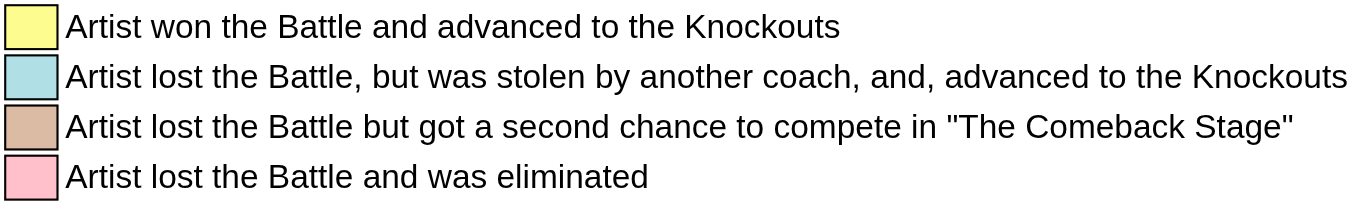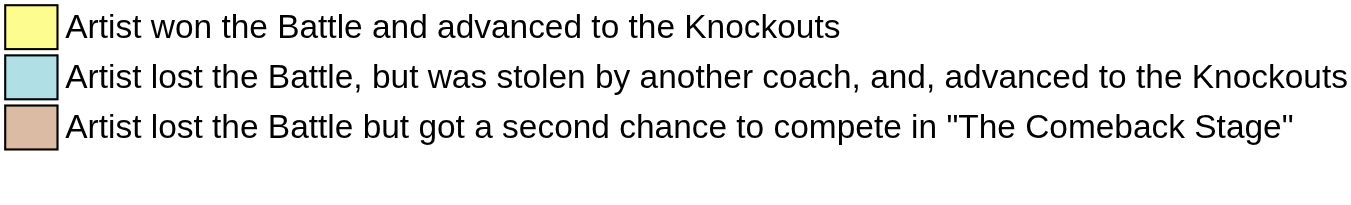 <table class="toccolours" style="font-size: 100%; white-space: nowrap">
 <tr>
 <td style="background:#fdfc8f; border:1px solid black">     </td>
 <td>Artist won the Battle and advanced to the Knockouts</td>
 </tr>
 <tr>
 <td style="background:#b0e0e6; border:1px solid black">     </td>
 <td>Artist lost the Battle, but was stolen by another coach, and, advanced to the Knockouts</td>
 </tr>
 <tr>
 <td style="background:#dbbba4; border:1px solid black">     </td>
 <td>Artist lost the Battle but got a second chance to compete in "The Comeback Stage"</td>
 </tr>
-<tr>
-<td style="background:pink; border:1px solid black">     </td>
-<td>Artist lost the Battle and was eliminated</td>
-</tr>
 </table>
